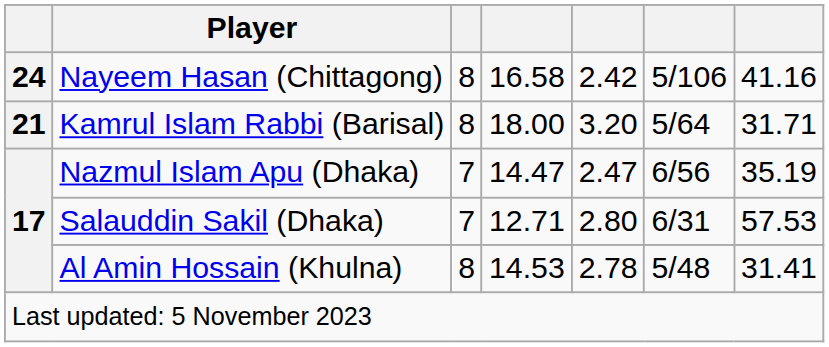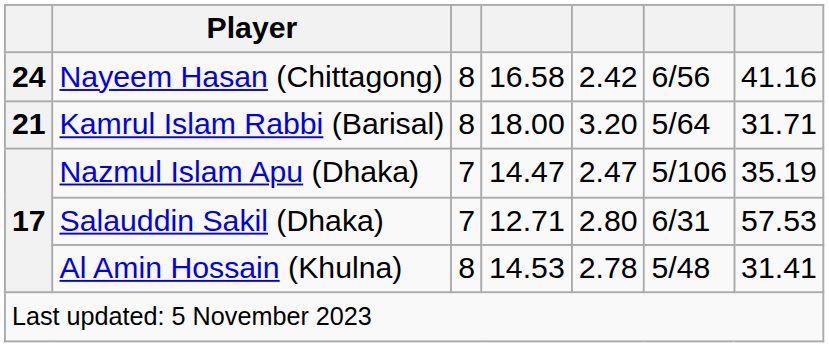 <table class="wikitable">
 <tr>
 <th></th>
 <th>Player</th>
 <th></th>
 <th></th>
 <th></th>
 <th></th>
 <th></th>
 </tr>
 <tr>
 <th>24</th>
 <td><a href='#'>Nayeem Hasan</a> (Chittagong)</td>
 <td>8</td>
 <td>16.58</td>
 <td>2.42</td>
-<td>5/106</td>
+<td>6/56</td>
 <td>41.16</td>
 </tr>
 <tr>
 <th>21</th>
 <td><a href='#'>Kamrul Islam Rabbi</a> (Barisal)</td>
 <td>8</td>
 <td>18.00</td>
 <td>3.20</td>
 <td>5/64</td>
 <td>31.71</td>
 </tr>
 <tr>
 <th rowspan="3">17</th>
 <td><a href='#'>Nazmul Islam Apu</a> (Dhaka)</td>
 <td>7</td>
 <td>14.47</td>
 <td>2.47</td>
-<td>6/56</td>
+<td>5/106</td>
 <td>35.19</td>
 </tr>
 <tr>
 <td><a href='#'>Salauddin Sakil</a> (Dhaka)</td>
 <td>7</td>
 <td>12.71</td>
 <td>2.80</td>
 <td>6/31</td>
 <td>57.53</td>
 </tr>
 <tr>
 <td><a href='#'>Al Amin Hossain</a> (Khulna)</td>
 <td>8</td>
 <td>14.53</td>
 <td>2.78</td>
 <td>5/48</td>
 <td>31.41</td>
 </tr>
 <tr class="sortbottom">
 <td colspan="9"><small> Last updated: 5 November 2023</small></td>
 </tr>
 </table>
